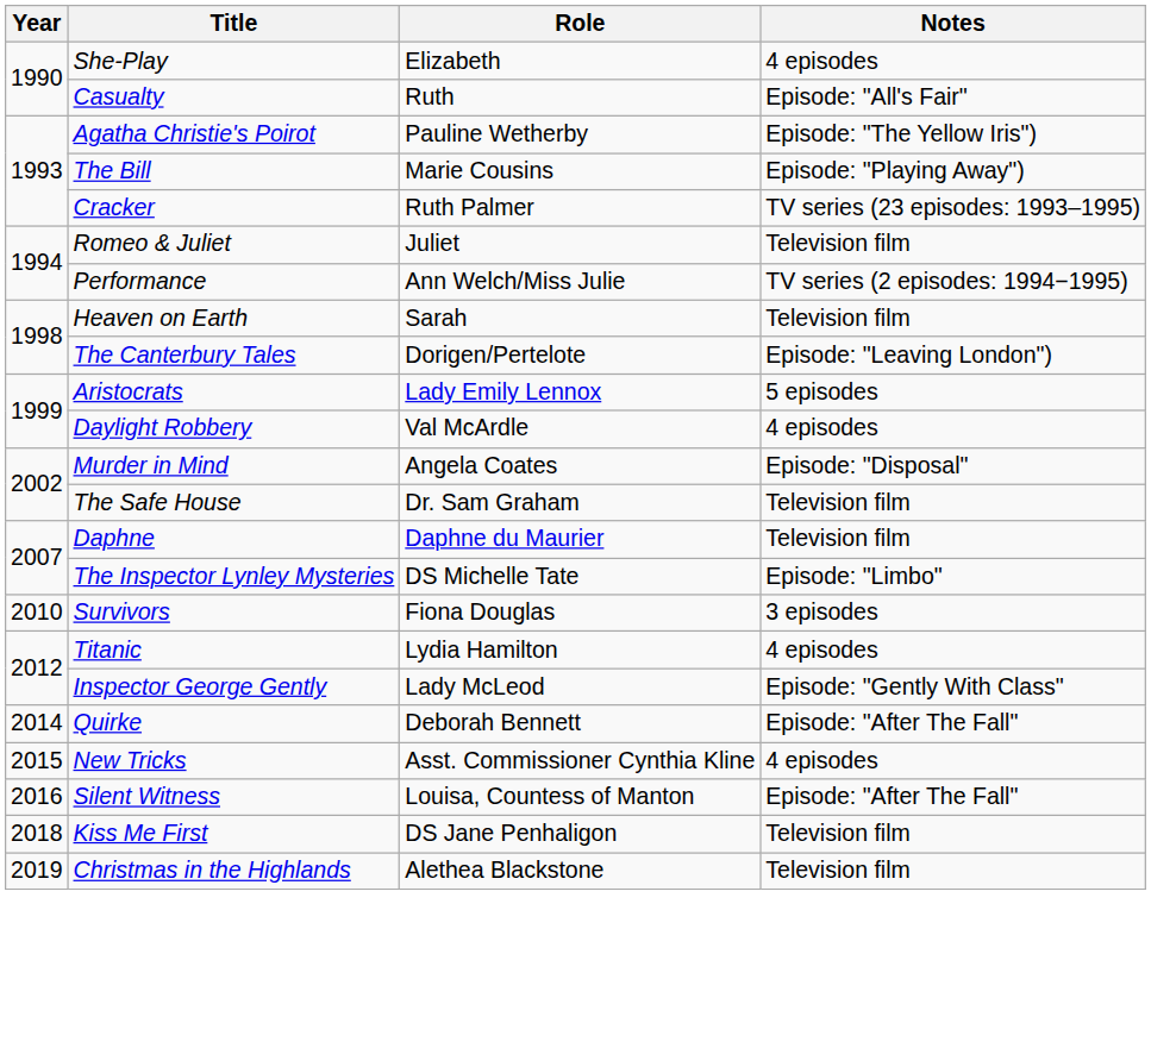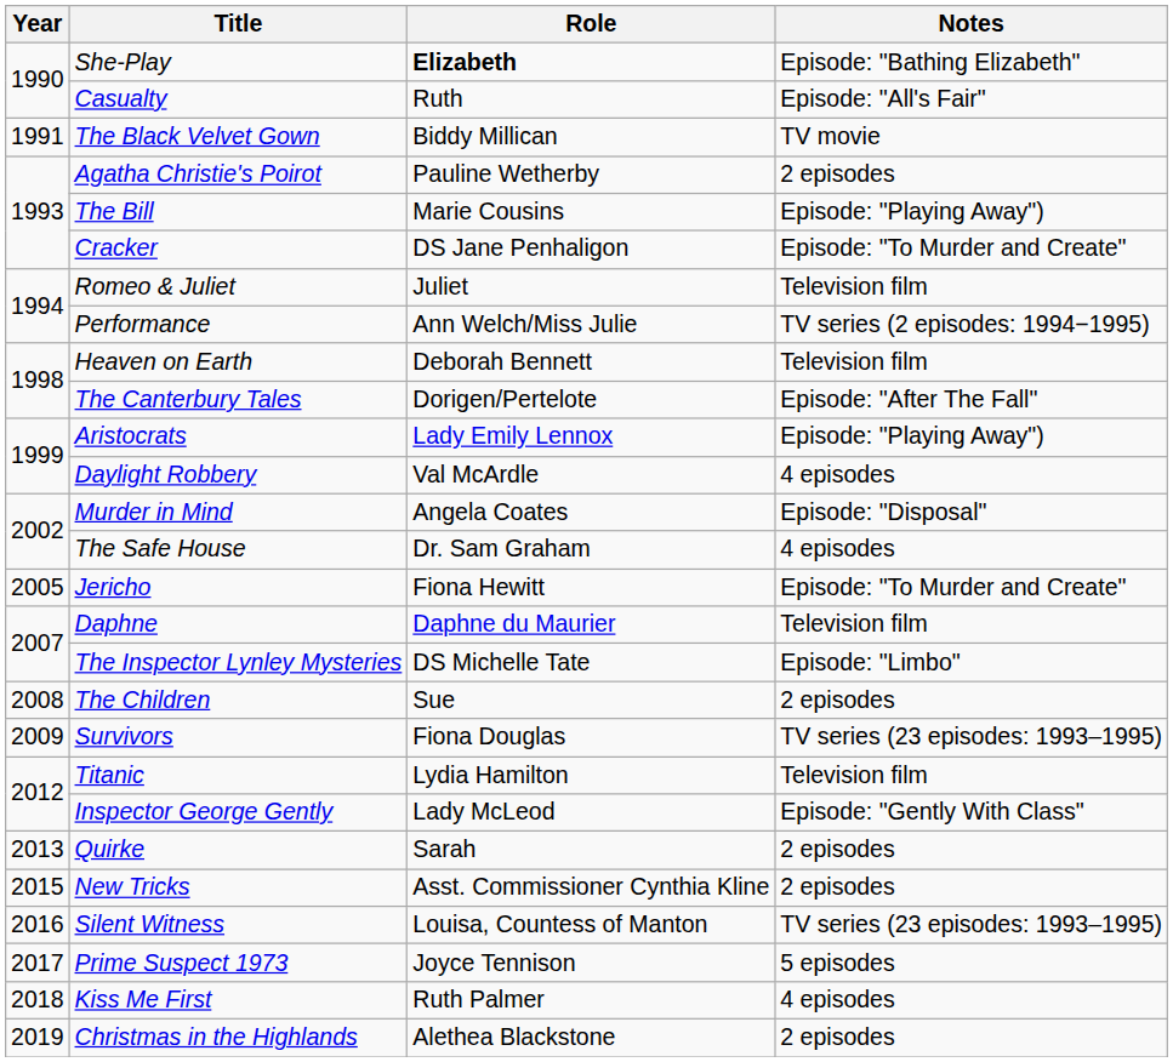 <table class="wikitable">
 <tr>
 <th>Year</th>
 <th>Title</th>
 <th>Role</th>
 <th>Notes</th>
 </tr>
 <tr>
 <td rowspan="2">1990</td>
 <td><em>She-Play</em></td>
-<td>Elizabeth</td>
-<td>4 episodes</td>
+<td><strong>Elizabeth</strong></td>
+<td>Episode: "Bathing Elizabeth"</td>
 </tr>
 <tr>
 <td><a href='#'><em>Casualty</em></a></td>
 <td>Ruth</td>
 <td>Episode: "All's Fair"</td>
 </tr>
 <tr>
+<td>1991</td>
+<td><em><a href='#'>The Black Velvet Gown</a></em></td>
+<td>Biddy Millican</td>
+<td>TV movie</td>
+</tr>
+<tr>
 <td rowspan="3">1993</td>
 <td><em><a href='#'>Agatha Christie's Poirot</a></em></td>
 <td>Pauline Wetherby</td>
-<td>Episode: "The Yellow Iris")</td>
+<td>2 episodes</td>
 </tr>
 <tr>
 <td><em><a href='#'>The Bill</a></em></td>
 <td>Marie Cousins</td>
 <td>Episode: "Playing Away")</td>
 </tr>
 <tr>
 <td><a href='#'><em>Cracker</em></a></td>
-<td>Ruth Palmer</td>
-<td>TV series (23 episodes: 1993–1995)</td>
+<td>DS Jane Penhaligon</td>
+<td>Episode: "To Murder and Create"</td>
 </tr>
 <tr>
 <td rowspan="2">1994</td>
 <td><em>Romeo & Juliet</em></td>
 <td>Juliet</td>
 <td>Television film</td>
 </tr>
 <tr>
 <td><em>Performance</em></td>
 <td>Ann Welch/Miss Julie</td>
 <td>TV series (2 episodes: 1994−1995)</td>
 </tr>
 <tr>
 <td rowspan="2">1998</td>
 <td><em>Heaven on Earth</em></td>
-<td>Sarah</td>
+<td>Deborah Bennett</td>
 <td>Television film</td>
 </tr>
 <tr>
 <td><a href='#'><em>The Canterbury Tales</em></a></td>
 <td>Dorigen/Pertelote</td>
-<td>Episode: "Leaving London")</td>
+<td>Episode: "After The Fall"</td>
 </tr>
 <tr>
 <td rowspan="2">1999</td>
 <td><a href='#'><em>Aristocrats</em></a></td>
 <td><a href='#'>Lady Emily Lennox</a></td>
-<td>5 episodes</td>
+<td>Episode: "Playing Away")</td>
 </tr>
 <tr>
 <td><a href='#'><em>Daylight Robbery</em></a></td>
 <td>Val McArdle</td>
 <td>4 episodes</td>
 </tr>
 <tr>
 <td rowspan="2">2002</td>
 <td><a href='#'><em>Murder in Mind</em></a></td>
 <td>Angela Coates</td>
 <td>Episode: "Disposal"</td>
 </tr>
 <tr>
 <td><em>The Safe House</em></td>
 <td>Dr. Sam Graham</td>
-<td>Television film</td>
+<td>4 episodes</td>
+</tr>
+<tr>
+<td>2005</td>
+<td><a href='#'><em>Jericho</em></a></td>
+<td>Fiona Hewitt</td>
+<td>Episode: "To Murder and Create"</td>
 </tr>
 <tr>
 <td rowspan="2">2007</td>
 <td><em><a href='#'>Daphne</a></em></td>
 <td><a href='#'>Daphne du Maurier</a></td>
 <td>Television film</td>
 </tr>
 <tr>
 <td><em><a href='#'>The Inspector Lynley Mysteries</a></em></td>
 <td>DS Michelle Tate</td>
 <td>Episode: "Limbo"</td>
 </tr>
 <tr>
-<td>2010</td>
+<td>2008</td>
+<td><em><a href='#'>The Children</a></em></td>
+<td>Sue</td>
+<td>2 episodes</td>
+</tr>
+<tr>
+<td>2009</td>
 <td><a href='#'><em>Survivors</em></a></td>
 <td>Fiona Douglas</td>
-<td>3 episodes</td>
+<td>TV series (23 episodes: 1993–1995)</td>
 </tr>
 <tr>
 <td rowspan="2">2012</td>
 <td><a href='#'><em>Titanic</em></a></td>
 <td>Lydia Hamilton</td>
-<td>4 episodes</td>
+<td>Television film</td>
 </tr>
 <tr>
 <td><em><a href='#'>Inspector George Gently</a></em></td>
 <td>Lady McLeod</td>
 <td>Episode: "Gently With Class"</td>
 </tr>
 <tr>
-<td>2014</td>
+<td>2013</td>
 <td><em><a href='#'>Quirke</a></em></td>
-<td>Deborah Bennett</td>
-<td>Episode: "After The Fall"</td>
+<td>Sarah</td>
+<td>2 episodes</td>
 </tr>
 <tr>
 <td>2015</td>
 <td><em><a href='#'>New Tricks</a></em></td>
 <td>Asst. Commissioner Cynthia Kline</td>
-<td>4 episodes</td>
+<td>2 episodes</td>
 </tr>
 <tr>
 <td>2016</td>
 <td><em><a href='#'>Silent Witness</a></em></td>
 <td>Louisa, Countess of Manton</td>
-<td>Episode: "After The Fall"</td>
+<td>TV series (23 episodes: 1993–1995)</td>
+</tr>
+<tr>
+<td>2017</td>
+<td><em><a href='#'>Prime Suspect 1973</a></em></td>
+<td>Joyce Tennison</td>
+<td>5 episodes</td>
 </tr>
 <tr>
 <td>2018</td>
 <td><a href='#'><em>Kiss Me First</em></a></td>
-<td>DS Jane Penhaligon</td>
-<td>Television film</td>
+<td>Ruth Palmer</td>
+<td>4 episodes</td>
 </tr>
 <tr>
 <td>2019</td>
 <td><em><a href='#'>Christmas in the Highlands</a></em></td>
 <td>Alethea Blackstone</td>
-<td>Television film</td>
+<td>2 episodes</td>
 </tr>
 </table>
